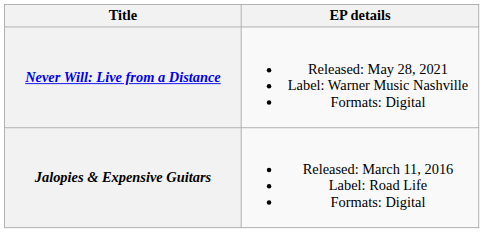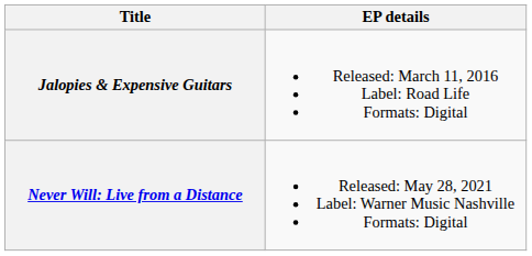 <table class="wikitable plainrowheaders" style="text-align:center;">
 <tr>
 <th scope="col" style="width:16em;">Title</th>
 <th scope="col" style="width:16em;">EP details</th>
 </tr>
 <tr>
+<th scope="row"><em>Jalopies & Expensive Guitars</em></th>
+<td><br><ul><li>Released: March 11, 2016</li><li>Label: Road Life</li><li>Formats: Digital</li></ul></td>
+</tr>
+<tr>
 <th scope="row"><em><a href='#'>Never Will: Live from a Distance</a></em></th>
 <td><br><ul><li>Released: May 28, 2021</li><li>Label: Warner Music Nashville</li><li>Formats: Digital</li></ul></td>
 </tr>
-<tr>
-<th scope="row"><em>Jalopies & Expensive Guitars</em></th>
-<td><br><ul><li>Released: March 11, 2016</li><li>Label: Road Life</li><li>Formats: Digital</li></ul></td>
-</tr>
 </table>
